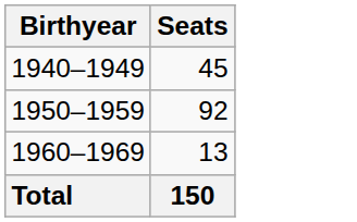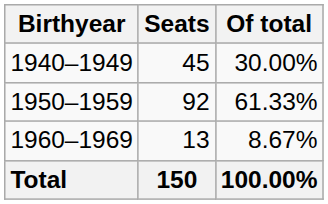 <table class="wikitable" style="text-align:right;">
 <tr>
 <th align=left>Birthyear</th>
 <th>Seats</th>
+<th>Of total</th>
 </tr>
 <tr>
 <td style="text-align:left;">1940–1949</td>
 <td>45</td>
+<td>30.00%</td>
 </tr>
 <tr>
 <td style="text-align:left;">1950–1959</td>
 <td>92</td>
+<td>61.33%</td>
 </tr>
 <tr>
 <td style="text-align:left;">1960–1969</td>
 <td>13</td>
+<td>8.67%</td>
 </tr>
 <tr>
 <th style="text-align:left;"><strong>Total</strong></th>
 <th><strong>150</strong></th>
+<th><strong>100.00%</strong></th>
 </tr>
 </table>
